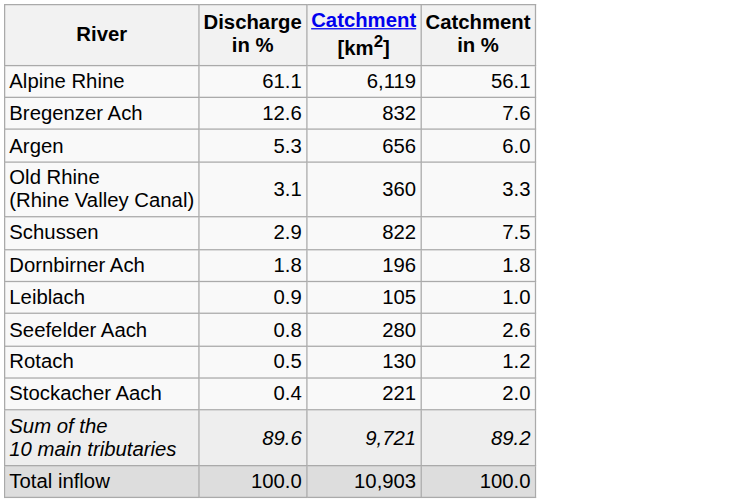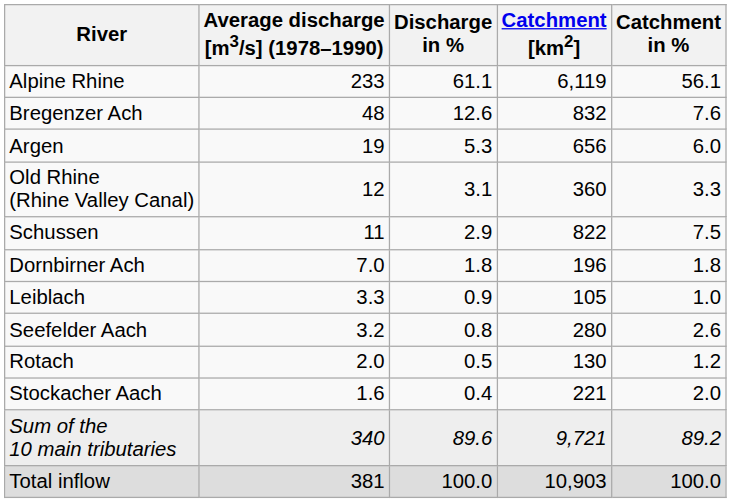 <table class="wikitable sortable">
 <tr>
 <th align="left">River</th>
+<th align="left">Average discharge<br>[m<sup>3</sup>/s] (1978–1990)</th>
 <th align="left">Discharge<br>in %</th>
 <th align="left"><a href='#'>Catchment</a><br>[km<sup>2</sup>]</th>
 <th align="left">Catchment<br>in %</th>
 </tr>
 <tr>
 <td>Alpine Rhine</td>
+<td align="right">233</td>
 <td align="right">61.1</td>
 <td align="right">6,119</td>
 <td align="right">56.1</td>
 </tr>
 <tr>
 <td>Bregenzer Ach</td>
+<td align="right">48</td>
 <td align="right">12.6</td>
 <td align="right">832</td>
 <td align="right">7.6</td>
 </tr>
 <tr>
 <td>Argen</td>
+<td align="right">19</td>
 <td align="right">5.3</td>
 <td align="right">656</td>
 <td align="right">6.0</td>
 </tr>
 <tr>
 <td>Old Rhine<br>(Rhine Valley Canal)</td>
+<td align="right">12</td>
 <td align="right">3.1</td>
 <td align="right">360</td>
 <td align="right">3.3</td>
 </tr>
 <tr>
 <td>Schussen</td>
+<td align="right">11</td>
 <td align="right">2.9</td>
 <td align="right">822</td>
 <td align="right">7.5</td>
 </tr>
 <tr>
 <td>Dornbirner Ach</td>
+<td align="right">7.0</td>
 <td align="right">1.8</td>
 <td align="right">196</td>
 <td align="right">1.8</td>
 </tr>
 <tr>
 <td>Leiblach</td>
+<td align="right">3.3</td>
 <td align="right">0.9</td>
 <td align="right">105</td>
 <td align="right">1.0</td>
 </tr>
 <tr>
 <td>Seefelder Aach</td>
+<td align="right">3.2</td>
 <td align="right">0.8</td>
 <td align="right">280</td>
 <td align="right">2.6</td>
 </tr>
 <tr>
 <td>Rotach</td>
+<td align="right">2.0</td>
 <td align="right">0.5</td>
 <td align="right">130</td>
 <td align="right">1.2</td>
 </tr>
 <tr>
 <td>Stockacher Aach</td>
+<td align="right">1.6</td>
 <td align="right">0.4</td>
 <td align="right">221</td>
 <td align="right">2.0</td>
 </tr>
 <tr style="background:#EEEEEE;" class="sortbottom">
 <td><em>Sum of the<br>10 main tributaries</em></td>
+<td align="right"><em>340</em></td>
 <td align="right"><em>89.6</em></td>
 <td align="right"><em>9,721</em></td>
 <td align="right"><em>89.2</em></td>
 </tr>
 <tr style="background:#DDDDDD;" class="sortbottom">
 <td>Total inflow</td>
+<td align="right">381</td>
 <td align="right">100.0</td>
 <td align="right">10,903</td>
 <td align="right">100.0</td>
 </tr>
 </table>
